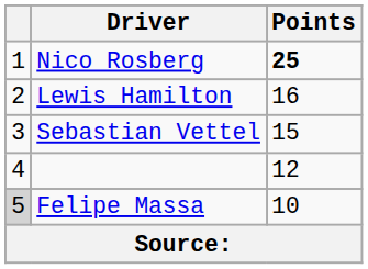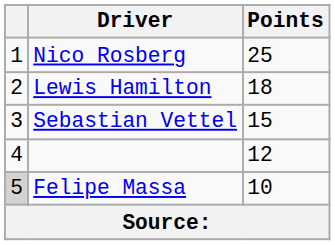 <table class="wikitable" style="font-size: 85%;">
 <tr>
 <th></th>
 <th>Driver</th>
 <th>Points</th>
 </tr>
 <tr>
 <td align="center">1</td>
 <td> <a href='#'>Nico Rosberg</a></td>
-<td align="left"><strong>25</strong></td>
+<td align="left">25</td>
 </tr>
 <tr>
 <td align="center">2</td>
 <td> <a href='#'>Lewis Hamilton</a></td>
-<td align="left">16</td>
+<td align="left">18</td>
 </tr>
 <tr>
 <td align="center">3</td>
 <td> <a href='#'>Sebastian Vettel</a></td>
 <td align="left">15</td>
 </tr>
 <tr>
 <td align="center">4</td>
 <td></td>
 <td align="left">12</td>
 </tr>
 <tr>
 <td align="center" style="background: lightgrey;">5</td>
 <td> <a href='#'>Felipe Massa</a></td>
 <td align="left">10</td>
 </tr>
 <tr>
 <th colspan=3>Source:</th>
 </tr>
 </table>
